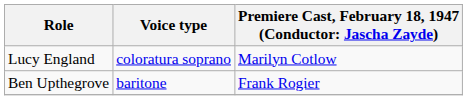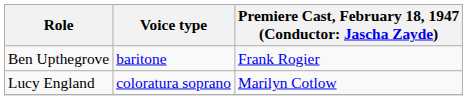 <table class="wikitable">
 <tr>
 <th>Role</th>
 <th>Voice type</th>
 <th>Premiere Cast, February 18, 1947<br>(Conductor: <a href='#'>Jascha Zayde</a>)</th>
 </tr>
 <tr>
+<td>Ben Upthegrove</td>
+<td><a href='#'>baritone</a></td>
+<td><a href='#'>Frank Rogier</a></td>
+</tr>
+<tr>
 <td>Lucy England</td>
 <td><a href='#'>coloratura soprano</a></td>
 <td><a href='#'>Marilyn Cotlow</a></td>
 </tr>
 <tr>
-<td>Ben Upthegrove</td>
-<td><a href='#'>baritone</a></td>
-<td><a href='#'>Frank Rogier</a></td>
-</tr>
-<tr>
 </tr>
 </table>
